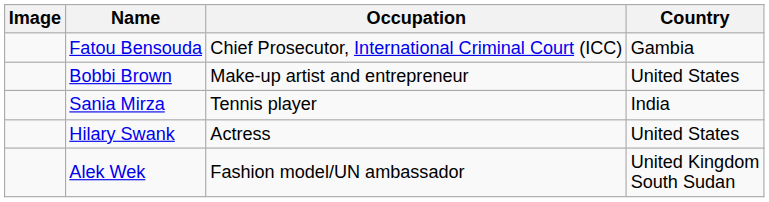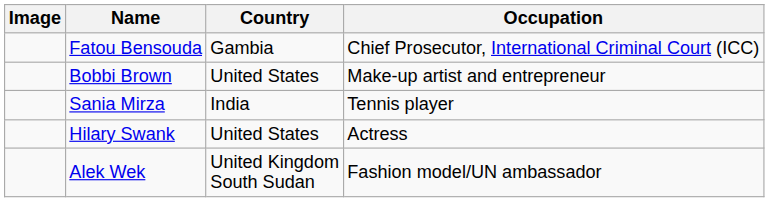 <table class="wikitable sortable">
 <tr>
 <th>Image</th>
 <th>Name</th>
+<th>Country</th>
 <th>Occupation</th>
-<th>Country</th>
 </tr>
 <tr>
 <td></td>
 <td><a href='#'>Fatou Bensouda</a></td>
+<td>Gambia</td>
 <td>Chief Prosecutor, <a href='#'>International Criminal Court</a> (ICC)</td>
-<td>Gambia</td>
 </tr>
 <tr>
 <td></td>
 <td><a href='#'>Bobbi Brown</a></td>
+<td>United States</td>
 <td>Make-up artist and entrepreneur</td>
-<td>United States</td>
 </tr>
 <tr>
 <td></td>
 <td><a href='#'>Sania Mirza</a></td>
+<td>India</td>
 <td>Tennis player</td>
-<td>India</td>
 </tr>
 <tr>
 <td></td>
 <td><a href='#'>Hilary Swank</a></td>
+<td>United States</td>
 <td>Actress</td>
-<td>United States</td>
 </tr>
 <tr>
 <td></td>
 <td><a href='#'>Alek Wek</a></td>
+<td>United Kingdom<br>South Sudan</td>
 <td>Fashion model/UN ambassador</td>
-<td>United Kingdom<br>South Sudan</td>
 </tr>
 </table>
